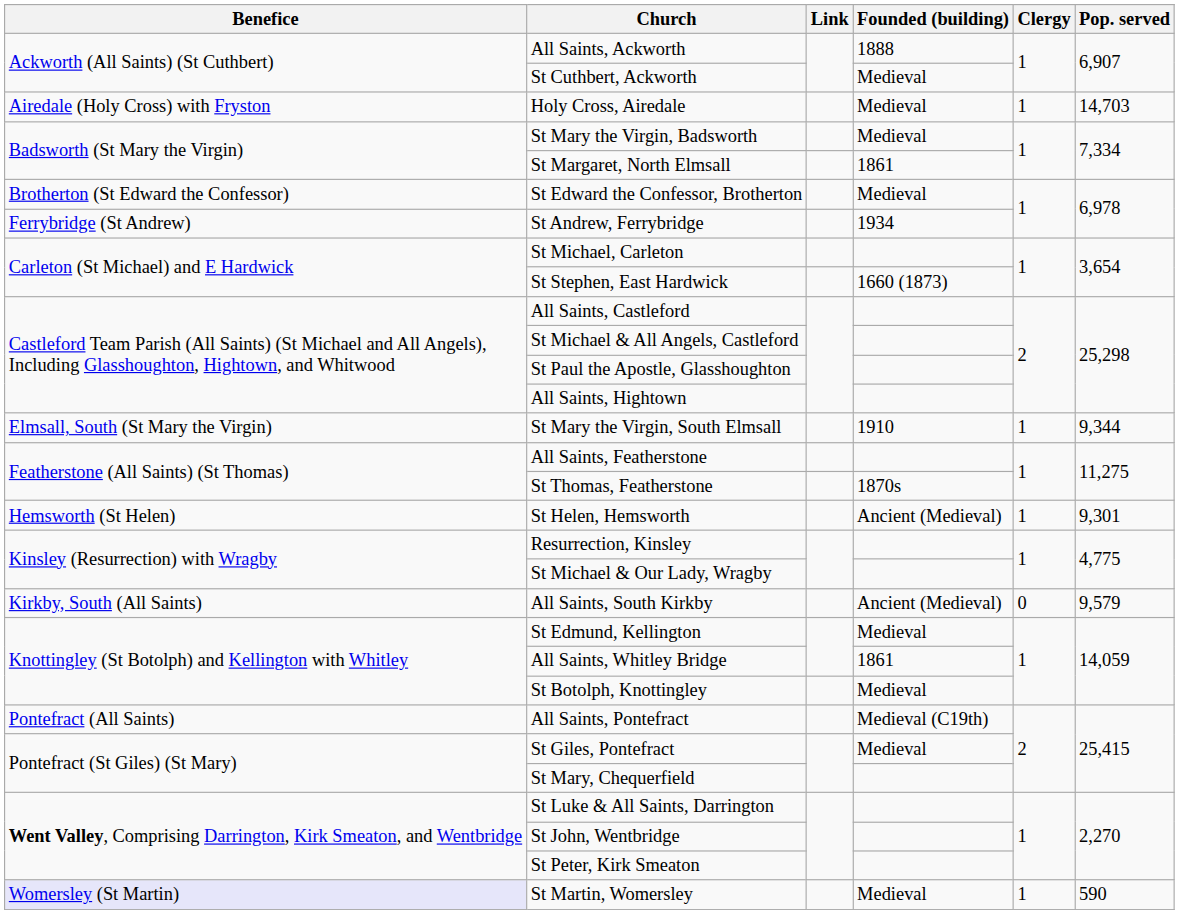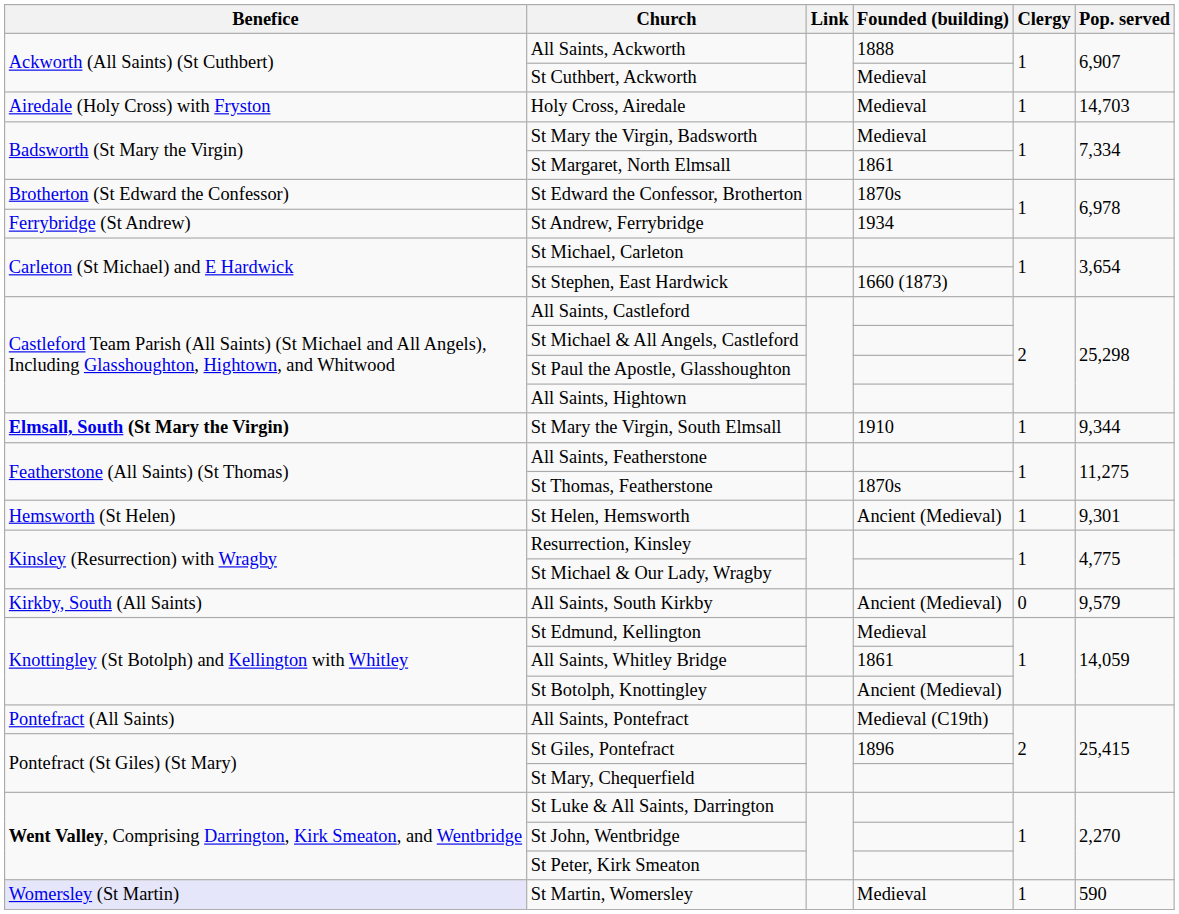 <table class="wikitable sortable">
 <tr>
 <th>Benefice</th>
 <th>Church</th>
 <th>Link</th>
 <th>Founded (building)</th>
 <th>Clergy</th>
 <th>Pop. served</th>
 </tr>
 <tr>
 <td rowspan="2"><a href='#'>Ackworth</a> (All Saints) (St Cuthbert)</td>
 <td>All Saints, Ackworth</td>
 <td rowspan="2"></td>
 <td>1888</td>
 <td rowspan="2">1</td>
 <td rowspan="2">6,907</td>
 </tr>
 <tr>
 <td>St Cuthbert, Ackworth</td>
 <td>Medieval</td>
 </tr>
 <tr>
 <td><a href='#'>Airedale</a> (Holy Cross) with <a href='#'>Fryston</a></td>
 <td>Holy Cross, Airedale</td>
 <td></td>
 <td>Medieval</td>
 <td>1</td>
 <td>14,703</td>
 </tr>
 <tr>
 <td rowspan="2"><a href='#'>Badsworth</a> (St Mary the Virgin)</td>
 <td>St Mary the Virgin, Badsworth</td>
 <td></td>
 <td>Medieval</td>
 <td rowspan="2">1</td>
 <td rowspan="2">7,334</td>
 </tr>
 <tr>
 <td>St Margaret, North Elmsall</td>
 <td></td>
 <td>1861</td>
 </tr>
 <tr>
 <td><a href='#'>Brotherton</a> (St Edward the Confessor)</td>
 <td>St Edward the Confessor, Brotherton</td>
 <td></td>
-<td>Medieval</td>
+<td>1870s</td>
 <td rowspan="2">1</td>
 <td rowspan="2">6,978</td>
 </tr>
 <tr>
 <td><a href='#'>Ferrybridge</a> (St Andrew)</td>
 <td>St Andrew, Ferrybridge</td>
 <td></td>
 <td>1934</td>
 </tr>
 <tr>
 <td rowspan="2"><a href='#'>Carleton</a> (St Michael) and <a href='#'>E Hardwick</a></td>
 <td>St Michael, Carleton</td>
 <td></td>
 <td></td>
 <td rowspan="2">1</td>
 <td rowspan="2">3,654</td>
 </tr>
 <tr>
 <td>St Stephen, East Hardwick</td>
 <td></td>
 <td>1660 (1873)</td>
 </tr>
 <tr>
 <td rowspan="4"><a href='#'>Castleford</a> Team Parish (All Saints) (St Michael and All Angels),<br>Including <a href='#'>Glasshoughton</a>, <a href='#'>Hightown</a>, and Whitwood</td>
 <td>All Saints, Castleford</td>
 <td rowspan="4"></td>
 <td></td>
 <td rowspan="4">2</td>
 <td rowspan="4">25,298</td>
 </tr>
 <tr>
 <td>St Michael & All Angels, Castleford</td>
 <td></td>
 </tr>
 <tr>
 <td>St Paul the Apostle, Glasshoughton</td>
 <td></td>
 </tr>
 <tr>
 <td>All Saints, Hightown</td>
 <td></td>
 </tr>
 <tr>
-<td><a href='#'>Elmsall, South</a> (St Mary the Virgin)</td>
+<td><strong><a href='#'>Elmsall, South</a> (St Mary the Virgin)</strong></td>
 <td>St Mary the Virgin, South Elmsall</td>
 <td></td>
 <td>1910</td>
 <td>1</td>
 <td>9,344</td>
 </tr>
 <tr>
 <td rowspan="2"><a href='#'>Featherstone</a> (All Saints) (St Thomas)</td>
 <td>All Saints, Featherstone</td>
 <td></td>
 <td></td>
 <td rowspan="2">1</td>
 <td rowspan="2">11,275</td>
 </tr>
 <tr>
 <td>St Thomas, Featherstone</td>
 <td></td>
 <td>1870s</td>
 </tr>
 <tr>
 <td><a href='#'>Hemsworth</a> (St Helen)</td>
 <td>St Helen, Hemsworth</td>
 <td></td>
 <td>Ancient (Medieval)</td>
 <td>1</td>
 <td>9,301</td>
 </tr>
 <tr>
 <td rowspan="2"><a href='#'>Kinsley</a> (Resurrection) with <a href='#'>Wragby</a></td>
 <td>Resurrection, Kinsley</td>
 <td rowspan="2"></td>
 <td></td>
 <td rowspan="2">1</td>
 <td rowspan="2">4,775</td>
 </tr>
 <tr>
 <td>St Michael & Our Lady, Wragby</td>
 <td></td>
 </tr>
 <tr>
 <td><a href='#'>Kirkby, South</a> (All Saints)</td>
 <td>All Saints, South Kirkby</td>
 <td></td>
 <td>Ancient (Medieval)</td>
 <td>0</td>
 <td>9,579</td>
 </tr>
 <tr>
 <td rowspan="3"><a href='#'>Knottingley</a> (St Botolph) and <a href='#'>Kellington</a> with <a href='#'>Whitley</a></td>
 <td>St Edmund, Kellington</td>
 <td rowspan="2"></td>
 <td>Medieval</td>
 <td rowspan="3">1</td>
 <td rowspan="3">14,059</td>
 </tr>
 <tr>
 <td>All Saints, Whitley Bridge</td>
 <td>1861</td>
 </tr>
 <tr>
 <td>St Botolph, Knottingley</td>
 <td></td>
-<td>Medieval</td>
+<td>Ancient (Medieval)</td>
 </tr>
 <tr>
 <td><a href='#'>Pontefract</a> (All Saints)</td>
 <td>All Saints, Pontefract</td>
 <td></td>
 <td>Medieval (C19th)</td>
 <td rowspan="3">2</td>
 <td rowspan="3">25,415</td>
 </tr>
 <tr>
 <td rowspan="2">Pontefract (St Giles) (St Mary)</td>
 <td>St Giles, Pontefract</td>
 <td rowspan="2"></td>
-<td>Medieval</td>
+<td>1896</td>
 </tr>
 <tr>
 <td>St Mary, Chequerfield</td>
 <td></td>
 </tr>
 <tr>
 <td rowspan="3"><strong>Went Valley</strong>, Comprising <a href='#'>Darrington</a>, <a href='#'>Kirk Smeaton</a>, and <a href='#'>Wentbridge</a></td>
 <td>St Luke & All Saints, Darrington</td>
 <td rowspan="3"></td>
 <td></td>
 <td rowspan="3">1</td>
 <td rowspan="3">2,270</td>
 </tr>
 <tr>
 <td>St John, Wentbridge</td>
 <td></td>
 </tr>
 <tr>
 <td>St Peter, Kirk Smeaton</td>
 <td></td>
 </tr>
 <tr>
 <td style="background: lavender;"><a href='#'>Womersley</a> (St Martin)</td>
 <td>St Martin, Womersley</td>
 <td></td>
 <td>Medieval</td>
 <td>1</td>
 <td>590</td>
 </tr>
 </table>
